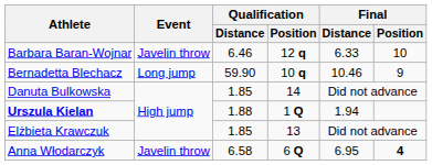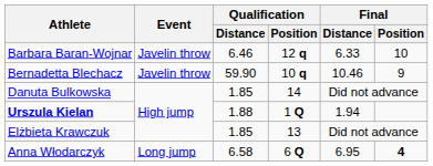 <table class=wikitable style="font-size:90%">
 <tr>
 <th rowspan="2">Athlete</th>
 <th rowspan="2">Event</th>
 <th colspan="2">Qualification</th>
 <th colspan="2">Final</th>
 </tr>
 <tr style="font-size:95%">
 <th>Distance</th>
 <th>Position</th>
 <th>Distance</th>
 <th>Position</th>
 </tr>
 <tr align=center>
 <td align=left><a href='#'>Barbara Baran-Wojnar</a></td>
 <td align=left><a href='#'>Javelin throw</a></td>
 <td>6.46</td>
 <td>12 <strong>q</strong></td>
 <td>6.33</td>
 <td>10</td>
 </tr>
 <tr align=center>
 <td align=left><a href='#'>Bernadetta Blechacz</a></td>
-<td align=left><a href='#'>Long jump</a></td>
+<td align=left><a href='#'>Javelin throw</a></td>
 <td>59.90</td>
 <td>10 <strong>q</strong></td>
 <td>10.46</td>
 <td>9</td>
 </tr>
 <tr align=center>
 <td align=left><a href='#'>Danuta Bulkowska</a></td>
 <td align=left rowspan=3><a href='#'>High jump</a></td>
 <td>1.85</td>
 <td>14</td>
 <td colspan=2>Did not advance</td>
 </tr>
 <tr align=center>
 <td align=left><strong><a href='#'>Urszula Kielan</a></strong></td>
 <td>1.88</td>
 <td>1 <strong>Q</strong></td>
 <td>1.94</td>
 <td></td>
 </tr>
 <tr align=center>
 <td align=left><a href='#'>Elżbieta Krawczuk</a></td>
 <td>1.85</td>
 <td>13</td>
 <td colspan=2>Did not advance</td>
 </tr>
 <tr align=center>
 <td align=left><a href='#'>Anna Włodarczyk</a></td>
-<td align=left><a href='#'>Javelin throw</a></td>
+<td align=left><a href='#'>Long jump</a></td>
 <td>6.58</td>
 <td>6 <strong>Q</strong></td>
 <td>6.95</td>
 <td><strong>4</strong></td>
 </tr>
 </table>
